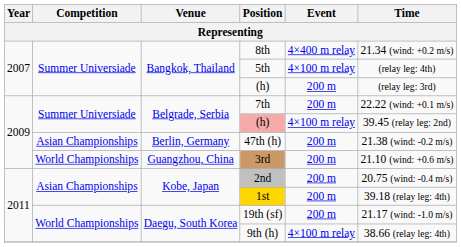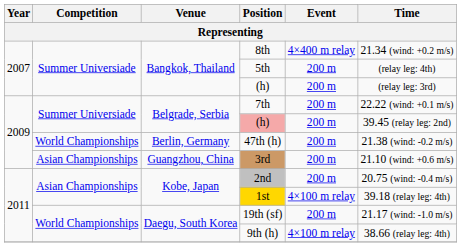 <table class="wikitable sortable" style=text-align:center>
 <tr>
 <th>Year</th>
 <th>Competition</th>
 <th>Venue</th>
 <th>Position</th>
 <th>Event</th>
 <th>Time</th>
 </tr>
 <tr>
 <th colspan="6">Representing </th>
 </tr>
 <tr>
 <td rowspan=3>2007</td>
 <td rowspan=3><a href='#'>Summer Universiade</a></td>
 <td rowspan=3><a href='#'>Bangkok, Thailand</a></td>
 <td>8th</td>
 <td><a href='#'>4×400 m relay</a></td>
 <td>21.34 <small>(wind: +0.2 m/s)</small></td>
 </tr>
 <tr>
 <td>5th</td>
-<td><a href='#'>4×100 m relay</a></td>
+<td><a href='#'>200 m</a></td>
 <td> <small>(relay leg: 4th)</small></td>
 </tr>
 <tr>
 <td> (h)</td>
 <td><a href='#'>200 m</a></td>
 <td> <small>(relay leg: 3rd)</small></td>
 </tr>
 <tr>
 <td rowspan=4>2009</td>
 <td rowspan=2><a href='#'>Summer Universiade</a></td>
 <td rowspan=2><a href='#'>Belgrade, Serbia</a></td>
 <td>7th</td>
 <td><a href='#'>200 m</a></td>
 <td>22.22 <small>(wind: +0.1 m/s)</small></td>
 </tr>
 <tr>
 <td bgcolor=f5a9a9> (h)</td>
-<td><a href='#'>4×100 m relay</a></td>
+<td><a href='#'>200 m</a></td>
 <td>39.45 <small>(relay leg: 2nd)</small></td>
 </tr>
 <tr>
-<td><a href='#'>Asian Championships</a></td>
+<td><a href='#'>World Championships</a></td>
 <td><a href='#'>Berlin, Germany</a></td>
 <td>47th (h)</td>
 <td><a href='#'>200 m</a></td>
 <td>21.38 <small>(wind: -0.2 m/s)</small></td>
 </tr>
 <tr>
-<td><a href='#'>World Championships</a></td>
+<td><a href='#'>Asian Championships</a></td>
 <td><a href='#'>Guangzhou, China</a></td>
 <td bgcolor="cc9966">3rd</td>
 <td><a href='#'>200 m</a></td>
 <td>21.10 <small>(wind: +0.6 m/s)</small></td>
 </tr>
 <tr>
 <td rowspan=4>2011</td>
 <td rowspan=2><a href='#'>Asian Championships</a></td>
 <td rowspan=2><a href='#'>Kobe, Japan</a></td>
 <td bgcolor="silver">2nd</td>
 <td><a href='#'>200 m</a></td>
 <td>20.75 <small>(wind: -0.4 m/s)</small></td>
 </tr>
 <tr>
 <td bgcolor="gold">1st</td>
-<td><a href='#'>200 m</a></td>
+<td><a href='#'>4×100 m relay</a></td>
 <td>39.18 <small>(relay leg: 4th)</small></td>
 </tr>
 <tr>
 <td rowspan=2><a href='#'>World Championships</a></td>
 <td rowspan=2><a href='#'>Daegu, South Korea</a></td>
 <td>19th (sf)</td>
 <td><a href='#'>200 m</a></td>
 <td>21.17 <small>(wind: -1.0 m/s)</small></td>
 </tr>
 <tr>
 <td>9th (h)</td>
 <td><a href='#'>4×100 m relay</a></td>
 <td>38.66 <small>(relay leg: 4th)</small> </td>
 </tr>
 <tr>
 </tr>
 </table>
